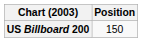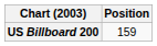 <table class="wikitable plainrowheaders" style="text-align:center">
 <tr>
 <th scope="col">Chart (2003)</th>
 <th scope="col">Position</th>
 </tr>
 <tr>
 <th scope="row">US <em>Billboard</em> 200</th>
-<td>150</td>
+<td>159</td>
 </tr>
 </table>
